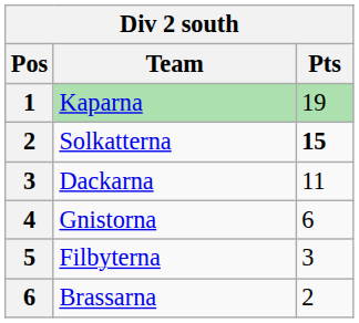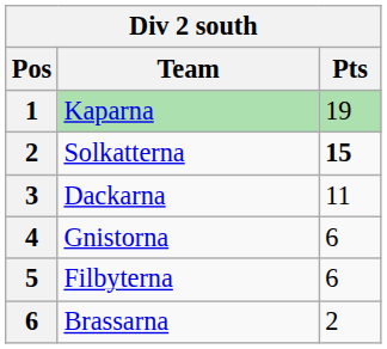 <table class="wikitable">
 <tr>
 <th colspan="3">Div 2 south</th>
 </tr>
 <tr>
 <th width=20>Pos</th>
 <th width=150>Team</th>
 <th width=30>Pts</th>
 </tr>
 <tr style="background:#ACE1AF;">
 <th>1</th>
 <td><a href='#'>Kaparna</a></td>
 <td>19</td>
 </tr>
 <tr>
 <th>2</th>
 <td><a href='#'>Solkatterna</a></td>
 <td><strong>15</strong></td>
 </tr>
 <tr>
 <th>3</th>
 <td><a href='#'>Dackarna</a></td>
 <td>11</td>
 </tr>
 <tr>
 <th>4</th>
 <td><a href='#'>Gnistorna</a></td>
 <td>6</td>
 </tr>
 <tr>
 <th>5</th>
 <td><a href='#'>Filbyterna</a></td>
-<td>3</td>
+<td>6</td>
 </tr>
 <tr>
 <th>6</th>
 <td><a href='#'>Brassarna</a></td>
 <td>2</td>
 </tr>
 </table>
